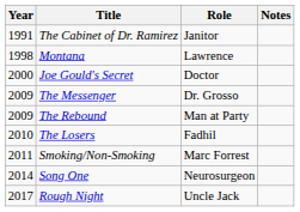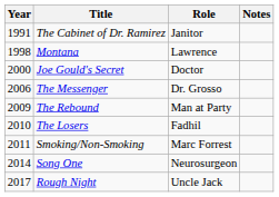 <table class="wikitable sortable">
 <tr>
 <th>Year</th>
 <th>Title</th>
 <th>Role</th>
 <th>Notes</th>
 </tr>
 <tr>
 <td>1991</td>
 <td><em>The Cabinet of Dr. Ramirez</em></td>
 <td>Janitor</td>
 <td></td>
 </tr>
 <tr>
 <td>1998</td>
 <td><em><a href='#'>Montana</a></em></td>
 <td>Lawrence</td>
 <td></td>
 </tr>
 <tr>
 <td>2000</td>
 <td><em><a href='#'>Joe Gould's Secret</a></em></td>
 <td>Doctor</td>
 <td></td>
 </tr>
 <tr>
-<td>2009</td>
+<td>2006</td>
 <td><em><a href='#'>The Messenger</a></em></td>
 <td>Dr. Grosso</td>
 <td></td>
 </tr>
 <tr>
 <td>2009</td>
 <td><em><a href='#'>The Rebound</a></em></td>
 <td>Man at Party</td>
 <td></td>
 </tr>
 <tr>
 <td>2010</td>
 <td><em><a href='#'>The Losers</a></em></td>
 <td>Fadhil</td>
 <td></td>
 </tr>
 <tr>
 <td>2011</td>
 <td><em>Smoking/Non-Smoking</em></td>
 <td>Marc Forrest</td>
 <td></td>
 </tr>
 <tr>
 <td>2014</td>
 <td><em><a href='#'>Song One</a></em></td>
 <td>Neurosurgeon</td>
 <td></td>
 </tr>
 <tr>
 <td>2017</td>
 <td><em><a href='#'>Rough Night</a></em></td>
 <td>Uncle Jack</td>
 <td></td>
 </tr>
 </table>
